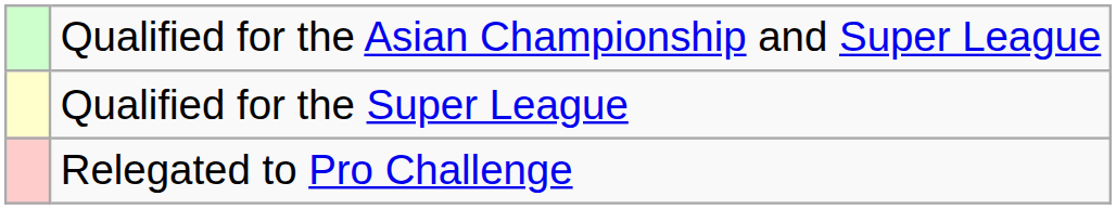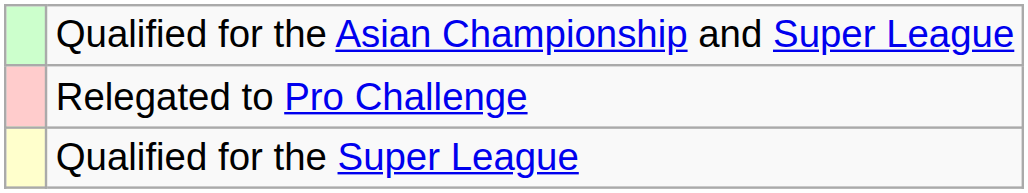 <table class="wikitable" style="text-align: left;">
 <tr>
 <td width=10px bgcolor=#CCFFCC></td>
 <td>Qualified for the <a href='#'>Asian Championship</a> and <a href='#'>Super League</a></td>
 </tr>
 <tr>
+<td width=10px bgcolor=#ffcccc></td>
+<td>Relegated to <a href='#'>Pro Challenge</a></td>
+</tr>
+<tr>
 <td width=10px bgcolor=#ffffcc></td>
 <td>Qualified for the <a href='#'>Super League</a></td>
 </tr>
-<tr>
-<td width=10px bgcolor=#ffcccc></td>
-<td>Relegated to <a href='#'>Pro Challenge</a></td>
-</tr>
 </table>
